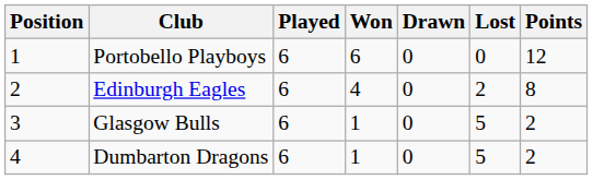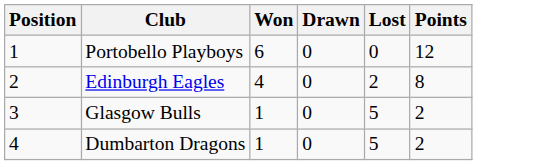 <table class="wikitable">
 <tr>
 <th>Position</th>
 <th>Club</th>
-<th>Played</th>
 <th>Won</th>
 <th>Drawn</th>
 <th>Lost</th>
 <th>Points</th>
 </tr>
 <tr>
 <td>1</td>
 <td>Portobello Playboys</td>
 <td>6</td>
-<td>6</td>
 <td>0</td>
 <td>0</td>
 <td>12</td>
 </tr>
 <tr>
 <td>2</td>
 <td><a href='#'>Edinburgh Eagles</a></td>
-<td>6</td>
 <td>4</td>
 <td>0</td>
 <td>2</td>
 <td>8</td>
 </tr>
 <tr>
 <td>3</td>
 <td>Glasgow Bulls</td>
-<td>6</td>
 <td>1</td>
 <td>0</td>
 <td>5</td>
 <td>2</td>
 </tr>
 <tr>
 <td>4</td>
 <td>Dumbarton Dragons</td>
-<td>6</td>
 <td>1</td>
 <td>0</td>
 <td>5</td>
 <td>2</td>
 </tr>
 </table>
